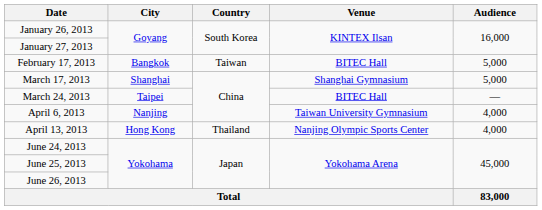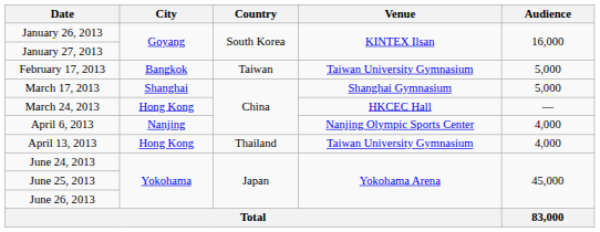 <table class="wikitable" style="text-align:center">
 <tr>
 <th scope="col" width="150">Date</th>
 <th scope="col" width="120">City</th>
 <th scope="col" width="110">Country</th>
 <th scope="col" width="270">Venue</th>
 <th scope="col" width="120">Audience</th>
 </tr>
 <tr>
 <td>January 26, 2013</td>
 <td rowspan="2"><a href='#'>Goyang</a></td>
 <td rowspan="2">South Korea</td>
 <td rowspan="2"><a href='#'>KINTEX Ilsan</a></td>
 <td rowspan="2">16,000</td>
 </tr>
 <tr>
 <td>January 27, 2013</td>
 </tr>
 <tr>
 <td>February 17, 2013</td>
 <td><a href='#'>Bangkok</a></td>
 <td>Taiwan</td>
-<td><a href='#'>BITEC Hall</a></td>
+<td><a href='#'>Taiwan University Gymnasium</a></td>
 <td>5,000</td>
 </tr>
 <tr>
 <td>March 17, 2013</td>
 <td><a href='#'>Shanghai</a></td>
 <td rowspan="3">China</td>
 <td><a href='#'>Shanghai Gymnasium</a></td>
 <td>5,000</td>
 </tr>
 <tr>
 <td>March 24, 2013</td>
-<td><a href='#'>Taipei</a></td>
-<td><a href='#'>BITEC Hall</a></td>
+<td><a href='#'>Hong Kong</a></td>
+<td><a href='#'>HKCEC Hall</a></td>
 <td>—</td>
 </tr>
 <tr>
 <td>April 6, 2013</td>
 <td><a href='#'>Nanjing</a></td>
-<td><a href='#'>Taiwan University Gymnasium</a></td>
+<td><a href='#'>Nanjing Olympic Sports Center</a></td>
 <td>4,000</td>
 </tr>
 <tr>
 <td>April 13, 2013</td>
 <td><a href='#'>Hong Kong</a></td>
 <td>Thailand</td>
-<td><a href='#'>Nanjing Olympic Sports Center</a></td>
+<td><a href='#'>Taiwan University Gymnasium</a></td>
 <td>4,000</td>
 </tr>
 <tr>
 <td>June 24, 2013</td>
 <td rowspan="3"><a href='#'>Yokohama</a></td>
 <td rowspan="3">Japan</td>
 <td rowspan="3"><a href='#'>Yokohama Arena</a></td>
 <td rowspan="3">45,000</td>
 </tr>
 <tr>
 <td>June 25, 2013</td>
 </tr>
 <tr>
 <td>June 26, 2013</td>
 </tr>
 <tr>
 <th colspan="4">Total</th>
 <th>83,000</th>
 </tr>
 </table>
